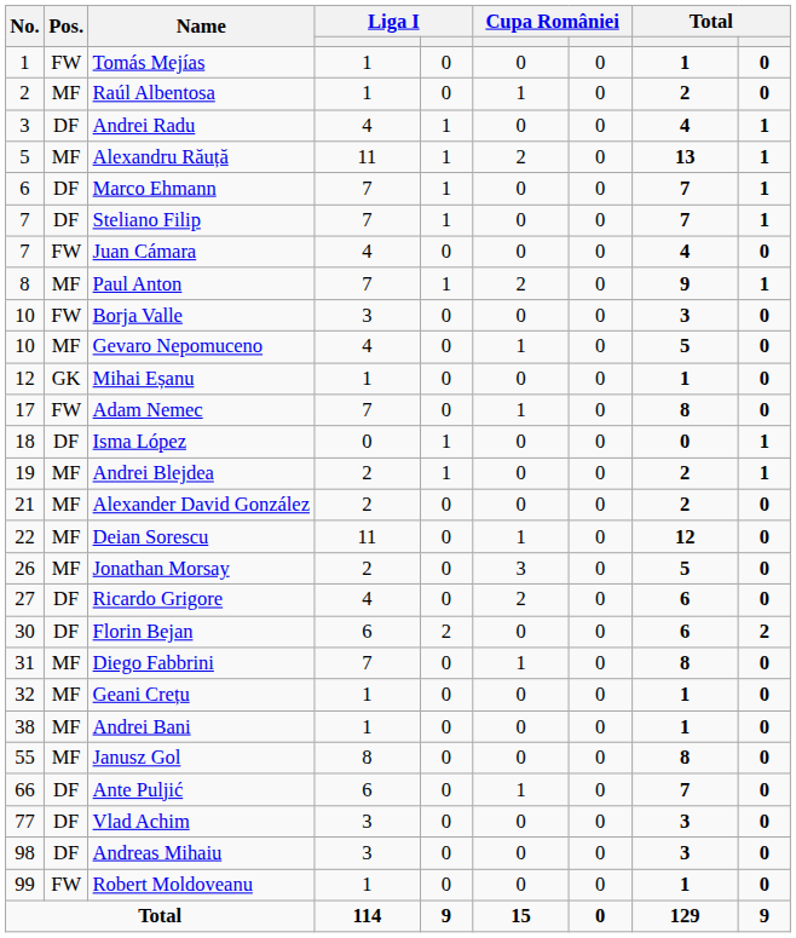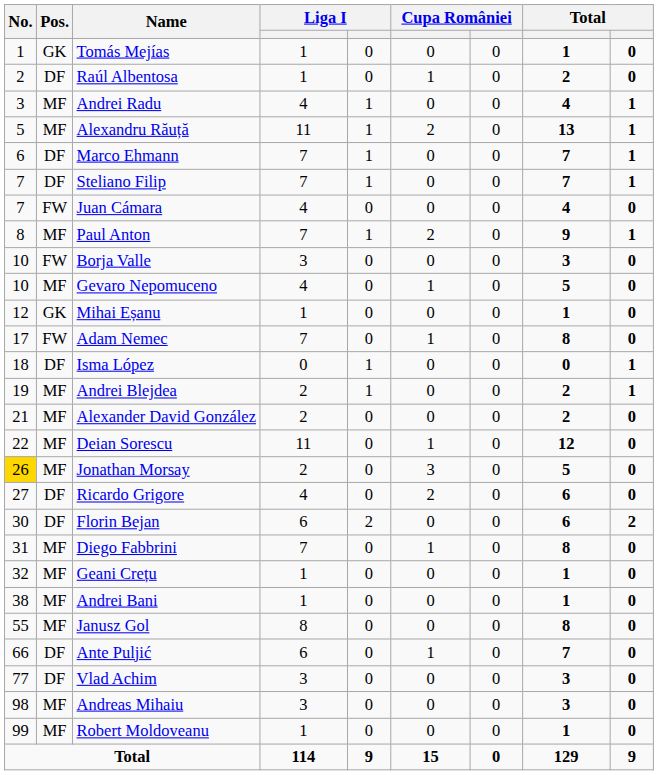 <table class="wikitable sortable" style="text-align: center;">
 <tr>
 <th rowspan="2">No.</th>
 <th rowspan="2">Pos.</th>
 <th rowspan="2">Name</th>
 <th colspan="2" width=120><a href='#'>Liga I</a></th>
 <th colspan="2" width=120><a href='#'>Cupa României</a></th>
 <th colspan="2" width=120>Total</th>
 </tr>
 <tr>
 <th></th>
 <th></th>
 <th></th>
 <th></th>
 <th></th>
 <th></th>
 </tr>
 <tr>
 <td>1</td>
-<td>FW</td>
+<td>GK</td>
 <td align="left"> <a href='#'>Tomás Mejías</a></td>
 <td>1</td>
 <td>0</td>
 <td>0</td>
 <td>0</td>
 <td><strong>1</strong></td>
 <td><strong>0</strong></td>
 </tr>
 <tr>
 <td>2</td>
-<td>MF</td>
+<td>DF</td>
 <td align="left"> <a href='#'>Raúl Albentosa</a></td>
 <td>1</td>
 <td>0</td>
 <td>1</td>
 <td>0</td>
 <td><strong>2</strong></td>
 <td><strong>0</strong></td>
 </tr>
 <tr>
 <td>3</td>
-<td>DF</td>
+<td>MF</td>
 <td align="left"> <a href='#'>Andrei Radu</a></td>
 <td>4</td>
 <td>1</td>
 <td>0</td>
 <td>0</td>
 <td><strong>4</strong></td>
 <td><strong>1</strong></td>
 </tr>
 <tr>
 <td>5</td>
 <td>MF</td>
 <td align="left"> <a href='#'>Alexandru Răuță</a></td>
 <td>11</td>
 <td>1</td>
 <td>2</td>
 <td>0</td>
 <td><strong>13</strong></td>
 <td><strong>1</strong></td>
 </tr>
 <tr>
 <td>6</td>
 <td>DF</td>
 <td align="left"> <a href='#'>Marco Ehmann</a></td>
 <td>7</td>
 <td>1</td>
 <td>0</td>
 <td>0</td>
 <td><strong>7</strong></td>
 <td><strong>1</strong></td>
 </tr>
 <tr>
 <td>7</td>
 <td>DF</td>
 <td align="left"> <a href='#'>Steliano Filip</a></td>
 <td>7</td>
 <td>1</td>
 <td>0</td>
 <td>0</td>
 <td><strong>7</strong></td>
 <td><strong>1</strong></td>
 </tr>
 <tr>
 <td>7</td>
 <td>FW</td>
 <td align="left"> <a href='#'>Juan Cámara</a></td>
 <td>4</td>
 <td>0</td>
 <td>0</td>
 <td>0</td>
 <td><strong>4</strong></td>
 <td><strong>0</strong></td>
 </tr>
 <tr>
 <td>8</td>
 <td>MF</td>
 <td align="left"> <a href='#'>Paul Anton</a></td>
 <td>7</td>
 <td>1</td>
 <td>2</td>
 <td>0</td>
 <td><strong>9</strong></td>
 <td><strong>1</strong></td>
 </tr>
 <tr>
 <td>10</td>
 <td>FW</td>
 <td align="left"> <a href='#'>Borja Valle</a></td>
 <td>3</td>
 <td>0</td>
 <td>0</td>
 <td>0</td>
 <td><strong>3</strong></td>
 <td><strong>0</strong></td>
 </tr>
 <tr>
 <td>10</td>
 <td>MF</td>
 <td align="left"> <a href='#'>Gevaro Nepomuceno</a></td>
 <td>4</td>
 <td>0</td>
 <td>1</td>
 <td>0</td>
 <td><strong>5</strong></td>
 <td><strong>0</strong></td>
 </tr>
 <tr>
 <td>12</td>
 <td>GK</td>
 <td align="left"> <a href='#'>Mihai Eșanu</a></td>
 <td>1</td>
 <td>0</td>
 <td>0</td>
 <td>0</td>
 <td><strong>1</strong></td>
 <td><strong>0</strong></td>
 </tr>
 <tr>
 <td>17</td>
 <td>FW</td>
 <td align="left"> <a href='#'>Adam Nemec</a></td>
 <td>7</td>
 <td>0</td>
 <td>1</td>
 <td>0</td>
 <td><strong>8</strong></td>
 <td><strong>0</strong></td>
 </tr>
 <tr>
 <td>18</td>
 <td>DF</td>
 <td align="left"> <a href='#'>Isma López</a></td>
 <td>0</td>
 <td>1</td>
 <td>0</td>
 <td>0</td>
 <td><strong>0</strong></td>
 <td><strong>1</strong></td>
 </tr>
 <tr>
 <td>19</td>
 <td>MF</td>
 <td align="left"> <a href='#'>Andrei Blejdea</a></td>
 <td>2</td>
 <td>1</td>
 <td>0</td>
 <td>0</td>
 <td><strong>2</strong></td>
 <td><strong>1</strong></td>
 </tr>
 <tr>
 <td>21</td>
 <td>MF</td>
 <td align="left"> <a href='#'>Alexander David González</a></td>
 <td>2</td>
 <td>0</td>
 <td>0</td>
 <td>0</td>
 <td><strong>2</strong></td>
 <td><strong>0</strong></td>
 </tr>
 <tr>
 <td>22</td>
 <td>MF</td>
 <td align="left"> <a href='#'>Deian Sorescu</a></td>
 <td>11</td>
 <td>0</td>
 <td>1</td>
 <td>0</td>
 <td><strong>12</strong></td>
 <td><strong>0</strong></td>
 </tr>
 <tr>
-<td>26</td>
+<td style="background: gold;">26</td>
 <td>MF</td>
 <td align="left"> <a href='#'>Jonathan Morsay</a></td>
 <td>2</td>
 <td>0</td>
 <td>3</td>
 <td>0</td>
 <td><strong>5</strong></td>
 <td><strong>0</strong></td>
 </tr>
 <tr>
 <td>27</td>
 <td>DF</td>
 <td align="left"> <a href='#'>Ricardo Grigore</a></td>
 <td>4</td>
 <td>0</td>
 <td>2</td>
 <td>0</td>
 <td><strong>6</strong></td>
 <td><strong>0</strong></td>
 </tr>
 <tr>
 <td>30</td>
 <td>DF</td>
 <td align="left"> <a href='#'>Florin Bejan</a></td>
 <td>6</td>
 <td>2</td>
 <td>0</td>
 <td>0</td>
 <td><strong>6</strong></td>
 <td><strong>2</strong></td>
 </tr>
 <tr>
 <td>31</td>
 <td>MF</td>
 <td align="left"> <a href='#'>Diego Fabbrini</a></td>
 <td>7</td>
 <td>0</td>
 <td>1</td>
 <td>0</td>
 <td><strong>8</strong></td>
 <td><strong>0</strong></td>
 </tr>
 <tr>
 <td>32</td>
 <td>MF</td>
 <td align="left"> <a href='#'>Geani Crețu</a></td>
 <td>1</td>
 <td>0</td>
 <td>0</td>
 <td>0</td>
 <td><strong>1</strong></td>
 <td><strong>0</strong></td>
 </tr>
 <tr>
 <td>38</td>
 <td>MF</td>
 <td align="left"> <a href='#'>Andrei Bani</a></td>
 <td>1</td>
 <td>0</td>
 <td>0</td>
 <td>0</td>
 <td><strong>1</strong></td>
 <td><strong>0</strong></td>
 </tr>
 <tr>
 <td>55</td>
 <td>MF</td>
 <td align="left"> <a href='#'>Janusz Gol</a></td>
 <td>8</td>
 <td>0</td>
 <td>0</td>
 <td>0</td>
 <td><strong>8</strong></td>
 <td><strong>0</strong></td>
 </tr>
 <tr>
 <td>66</td>
 <td>DF</td>
 <td align="left"> <a href='#'>Ante Puljić</a></td>
 <td>6</td>
 <td>0</td>
 <td>1</td>
 <td>0</td>
 <td><strong>7</strong></td>
 <td><strong>0</strong></td>
 </tr>
 <tr>
 <td>77</td>
 <td>DF</td>
 <td align="left"> <a href='#'>Vlad Achim</a></td>
 <td>3</td>
 <td>0</td>
 <td>0</td>
 <td>0</td>
 <td><strong>3</strong></td>
 <td><strong>0</strong></td>
 </tr>
 <tr>
 <td>98</td>
-<td>DF</td>
+<td>MF</td>
 <td align="left"> <a href='#'>Andreas Mihaiu</a></td>
 <td>3</td>
 <td>0</td>
 <td>0</td>
 <td>0</td>
 <td><strong>3</strong></td>
 <td><strong>0</strong></td>
 </tr>
 <tr>
 <td>99</td>
-<td>FW</td>
+<td>MF</td>
 <td align="left"> <a href='#'>Robert Moldoveanu</a></td>
 <td>1</td>
 <td>0</td>
 <td>0</td>
 <td>0</td>
 <td><strong>1</strong></td>
 <td><strong>0</strong></td>
 </tr>
 <tr>
 <td colspan=3><strong>Total</strong></td>
 <td><strong>114</strong></td>
 <td><strong>9</strong></td>
 <td><strong>15</strong></td>
 <td><strong>0</strong></td>
 <td><strong>129</strong></td>
 <td><strong>9</strong></td>
 </tr>
 </table>
